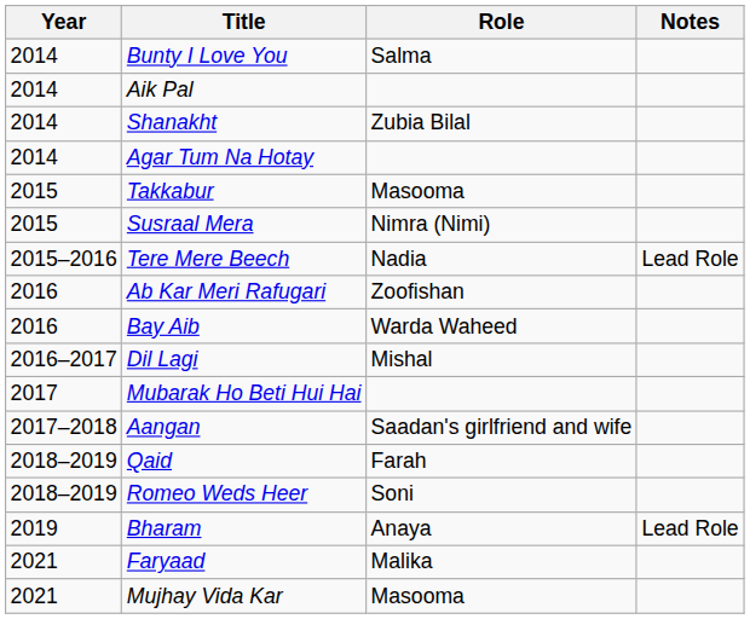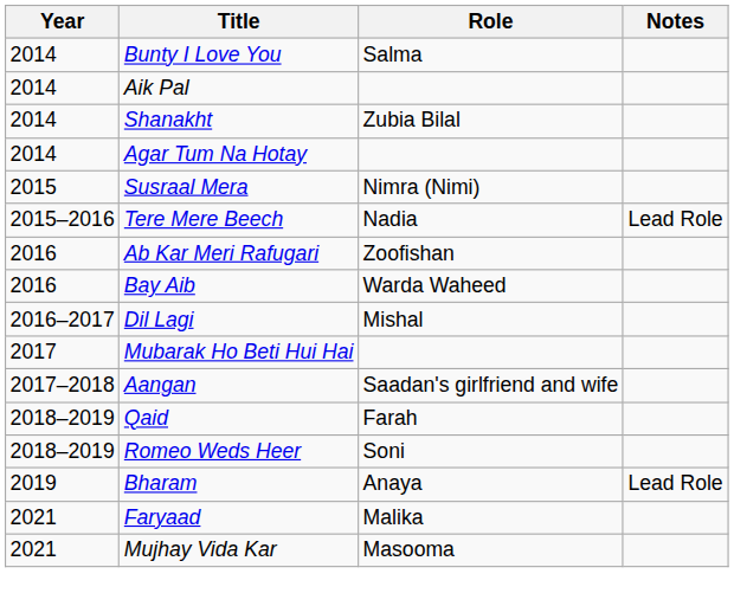 <table class="wikitable">
 <tr>
 <th>Year</th>
 <th>Title</th>
 <th>Role</th>
 <th>Notes</th>
 </tr>
 <tr>
 <td>2014</td>
 <td><em><a href='#'>Bunty I Love You</a></em></td>
 <td>Salma</td>
 <td></td>
 </tr>
 <tr>
 <td>2014</td>
 <td><em>Aik Pal</em></td>
 <td></td>
 <td></td>
 </tr>
 <tr>
 <td>2014</td>
 <td><em><a href='#'>Shanakht</a></em></td>
 <td>Zubia Bilal</td>
 <td></td>
 </tr>
 <tr>
 <td>2014</td>
 <td><em><a href='#'>Agar Tum Na Hotay</a></em></td>
 <td></td>
-<td></td>
-</tr>
-<tr>
-<td>2015</td>
-<td><em><a href='#'>Takkabur</a></em></td>
-<td>Masooma</td>
 <td></td>
 </tr>
 <tr>
 <td>2015</td>
 <td><em><a href='#'>Susraal Mera</a></em></td>
 <td>Nimra (Nimi)</td>
 <td></td>
 </tr>
 <tr>
 <td>2015–2016</td>
 <td><em><a href='#'>Tere Mere Beech</a></em></td>
 <td>Nadia</td>
 <td>Lead Role</td>
 </tr>
 <tr>
 <td>2016</td>
 <td><em><a href='#'>Ab Kar Meri Rafugari</a></em></td>
 <td>Zoofishan</td>
 <td></td>
 </tr>
 <tr>
 <td>2016</td>
 <td><em><a href='#'>Bay Aib</a></em></td>
 <td>Warda Waheed</td>
 <td></td>
 </tr>
 <tr>
 <td>2016–2017</td>
 <td><em><a href='#'>Dil Lagi</a></em></td>
 <td>Mishal</td>
 <td></td>
 </tr>
 <tr>
 <td>2017</td>
 <td><em><a href='#'>Mubarak Ho Beti Hui Hai</a></em></td>
 <td></td>
 <td></td>
 </tr>
 <tr>
 <td>2017–2018</td>
 <td><em><a href='#'>Aangan</a></em></td>
 <td>Saadan's girlfriend and wife</td>
 <td></td>
 </tr>
 <tr>
 <td>2018–2019</td>
 <td><em><a href='#'>Qaid</a></em></td>
 <td>Farah</td>
 <td></td>
 </tr>
 <tr>
 <td>2018–2019</td>
 <td><em><a href='#'>Romeo Weds Heer</a></em></td>
 <td>Soni</td>
 <td></td>
 </tr>
 <tr>
 <td>2019</td>
 <td><em><a href='#'>Bharam</a></em></td>
 <td>Anaya</td>
 <td>Lead Role</td>
 </tr>
 <tr>
 <td>2021</td>
 <td><em><a href='#'>Faryaad</a></em></td>
 <td>Malika</td>
 <td></td>
 </tr>
 <tr>
 <td>2021</td>
 <td><em>Mujhay Vida Kar</em></td>
 <td>Masooma</td>
 <td></td>
 </tr>
 </table>
